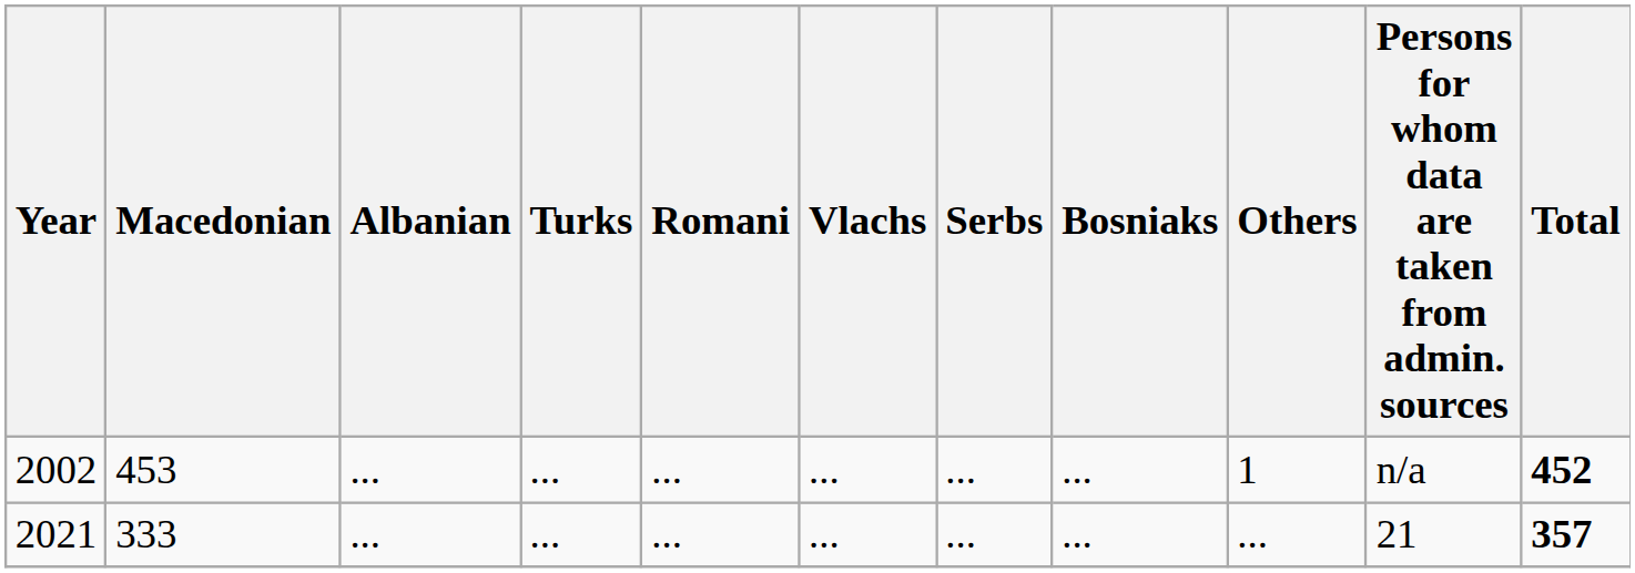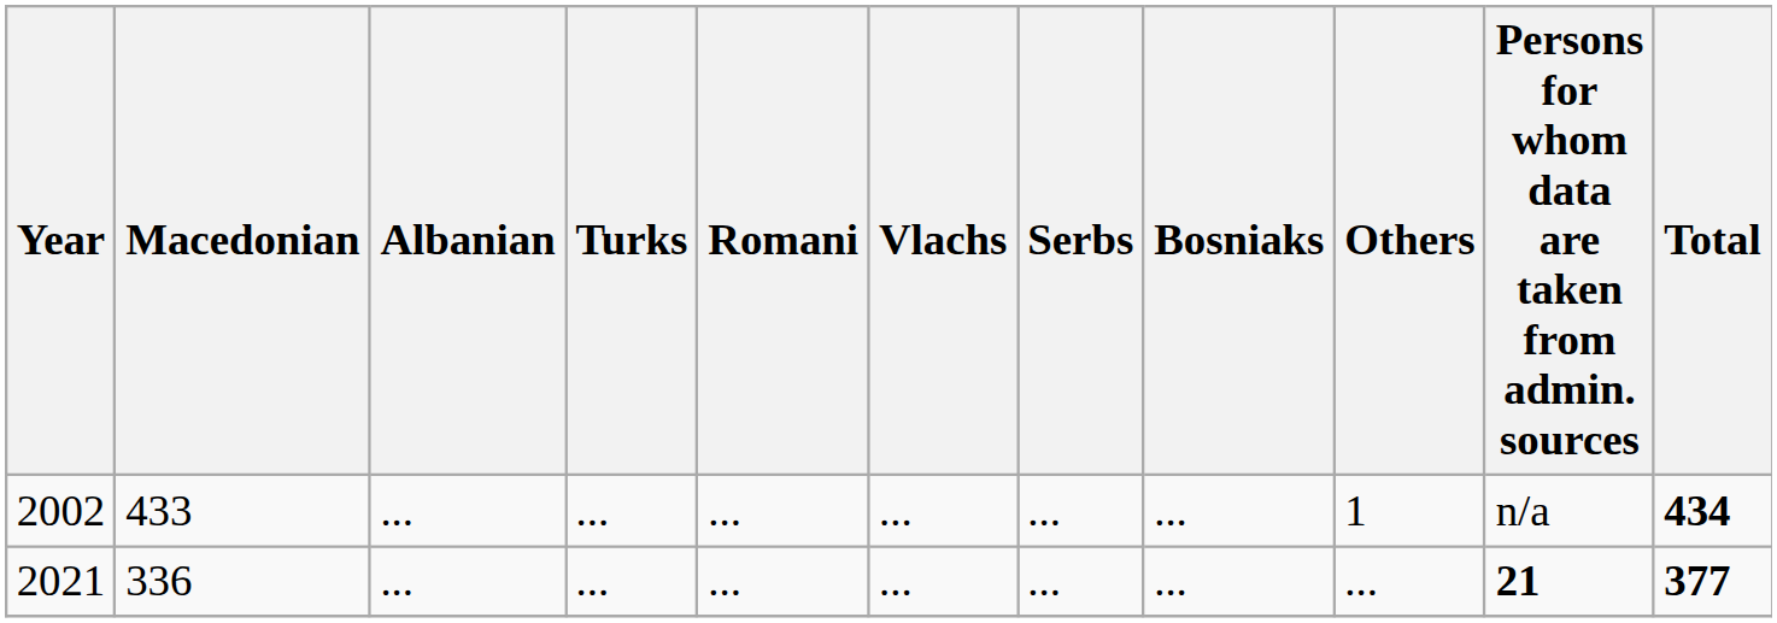 <table class="wikitable">
 <tr>
 <th>Year</th>
 <th>Macedonian</th>
 <th>Albanian</th>
 <th>Turks</th>
 <th>Romani</th>
 <th>Vlachs</th>
 <th>Serbs</th>
 <th>Bosniaks</th>
 <th><abbr>Others</abbr></th>
 <th>Persons for whom data are taken from admin. sources</th>
 <th>Total</th>
 </tr>
 <tr>
 <td>2002</td>
-<td>453</td>
+<td>433</td>
 <td>...</td>
 <td>...</td>
 <td>...</td>
 <td>...</td>
 <td>...</td>
 <td>...</td>
 <td>1</td>
 <td>n/a</td>
-<td><strong>452</strong></td>
+<td><strong>434</strong></td>
 </tr>
 <tr>
 <td>2021</td>
-<td>333</td>
+<td>336</td>
 <td>...</td>
 <td>...</td>
 <td>...</td>
 <td>...</td>
 <td>...</td>
 <td>...</td>
 <td>...</td>
-<td>21</td>
-<td><strong>357</strong></td>
+<td><strong>21</strong></td>
+<td><strong>377</strong></td>
 </tr>
 <tr>
 </tr>
 </table>
